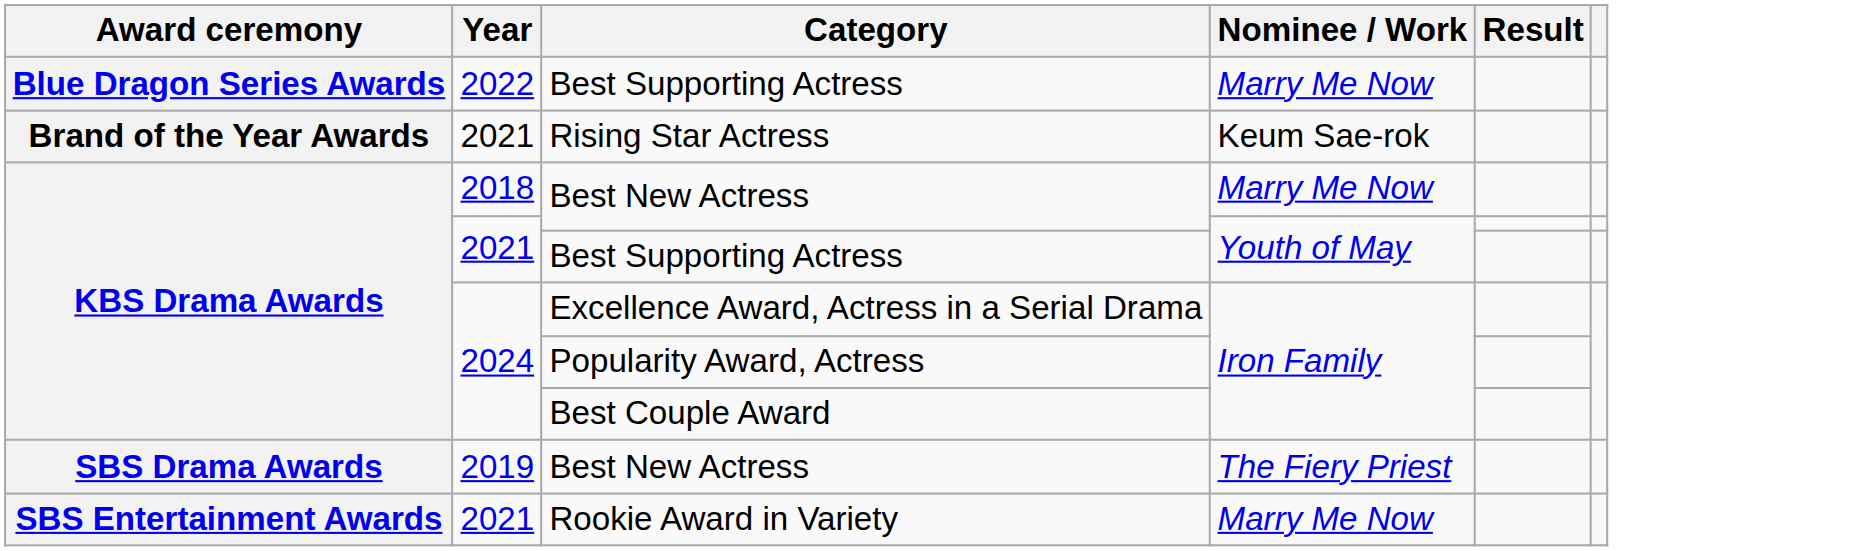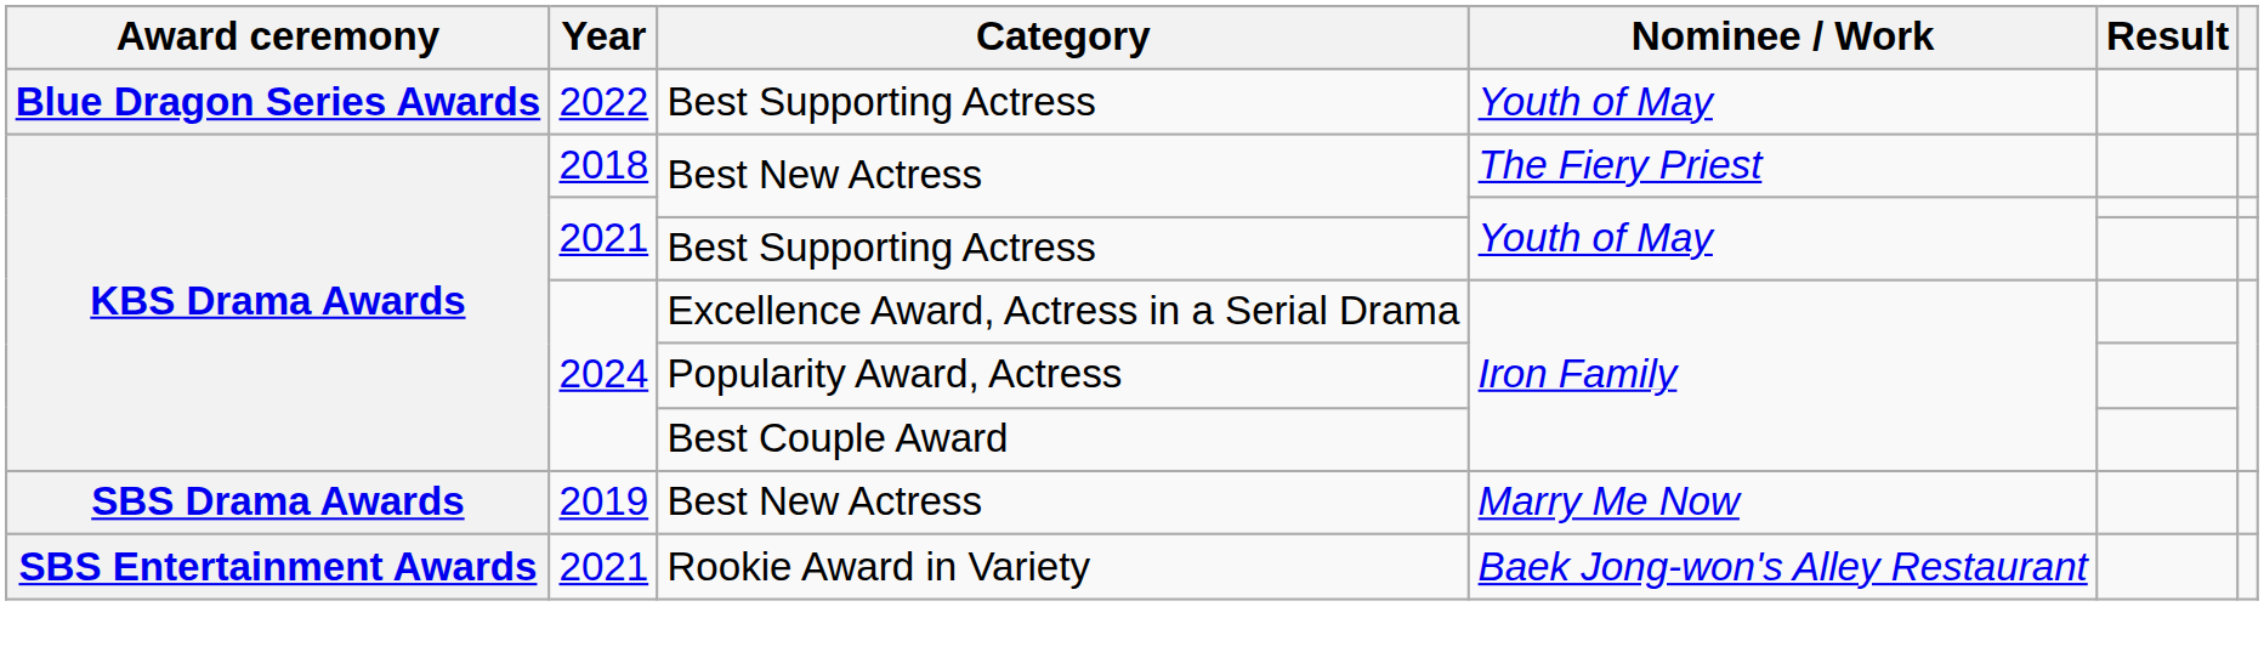 <table class="wikitable plainrowheaders sortable">
 <tr>
 <th scope="col">Award ceremony</th>
 <th scope="col">Year</th>
 <th scope="col">Category</th>
 <th scope="col">Nominee / Work</th>
 <th scope="col">Result</th>
 <th scope="col" class="unsortable"></th>
 </tr>
 <tr>
 <th scope="row"><a href='#'>Blue Dragon Series Awards</a></th>
 <td style="text-align:center"><a href='#'>2022</a></td>
 <td>Best Supporting Actress</td>
-<td><em><a href='#'>Marry Me Now</a></em></td>
-<td></td>
-<td style="text-align:center"></td>
-</tr>
-<tr>
-<th scope="row">Brand of the Year Awards</th>
-<td style="text-align:center">2021</td>
-<td>Rising Star Actress</td>
-<td>Keum Sae-rok</td>
+<td><em><a href='#'>Youth of May</a></em></td>
 <td></td>
 <td style="text-align:center"></td>
 </tr>
 <tr>
 <th scope="row" rowspan="6"><a href='#'>KBS Drama Awards</a></th>
 <td style="text-align:center"><a href='#'>2018</a></td>
 <td rowspan="2">Best New Actress</td>
-<td><em><a href='#'>Marry Me Now</a></em></td>
+<td><em><a href='#'>The Fiery Priest</a></em></td>
 <td></td>
 <td style="text-align:center"></td>
 </tr>
 <tr>
 <td rowspan="2" style="text-align:center"><a href='#'>2021</a></td>
 <td rowspan="2"><em><a href='#'>Youth of May</a></em></td>
 <td></td>
 <td style="text-align:center"></td>
 </tr>
 <tr>
 <td>Best Supporting Actress</td>
 <td></td>
 <td style="text-align:center"></td>
 </tr>
 <tr>
 <td style="text-align:center" rowspan="3"><a href='#'>2024</a></td>
 <td>Excellence Award, Actress in a Serial Drama</td>
 <td rowspan="3"><em><a href='#'>Iron Family</a></em></td>
 <td></td>
 <td style="text-align:center" rowspan="3"></td>
 </tr>
 <tr>
 <td>Popularity Award, Actress</td>
 <td></td>
 </tr>
 <tr>
 <td>Best Couple Award </td>
 <td></td>
 </tr>
 <tr>
 <th scope="row"><a href='#'>SBS Drama Awards</a></th>
 <td style="text-align:center"><a href='#'>2019</a></td>
 <td>Best New Actress</td>
-<td><em><a href='#'>The Fiery Priest</a></em></td>
+<td><em><a href='#'>Marry Me Now</a></em></td>
 <td></td>
 <td style="text-align:center"></td>
 </tr>
 <tr>
 <th scope="row"><a href='#'>SBS Entertainment Awards</a></th>
 <td style="text-align:center"><a href='#'>2021</a></td>
 <td>Rookie Award in Variety</td>
-<td><em><a href='#'>Marry Me Now</a></em></td>
+<td><em><a href='#'>Baek Jong-won's Alley Restaurant</a></em></td>
 <td></td>
 <td style="text-align:center"></td>
 </tr>
 </table>
